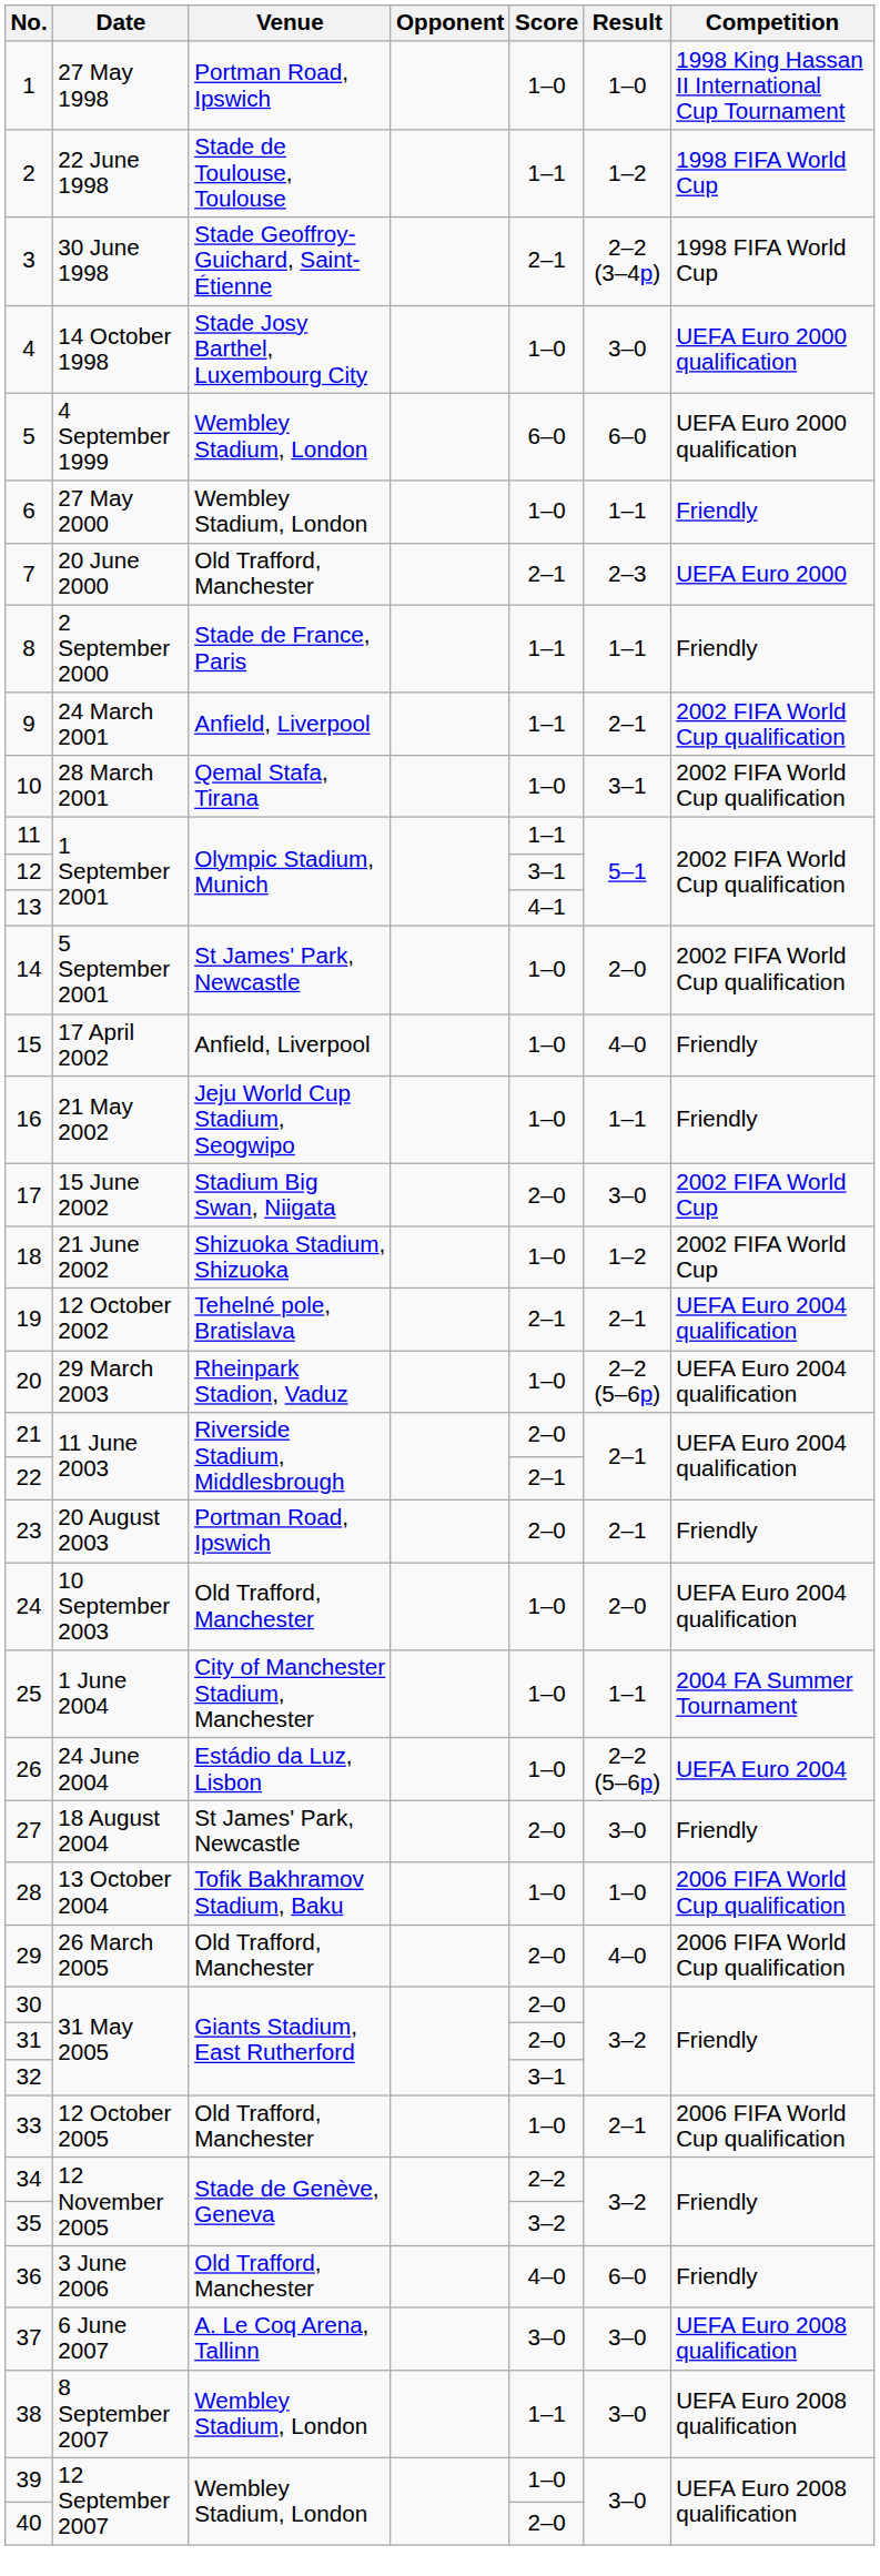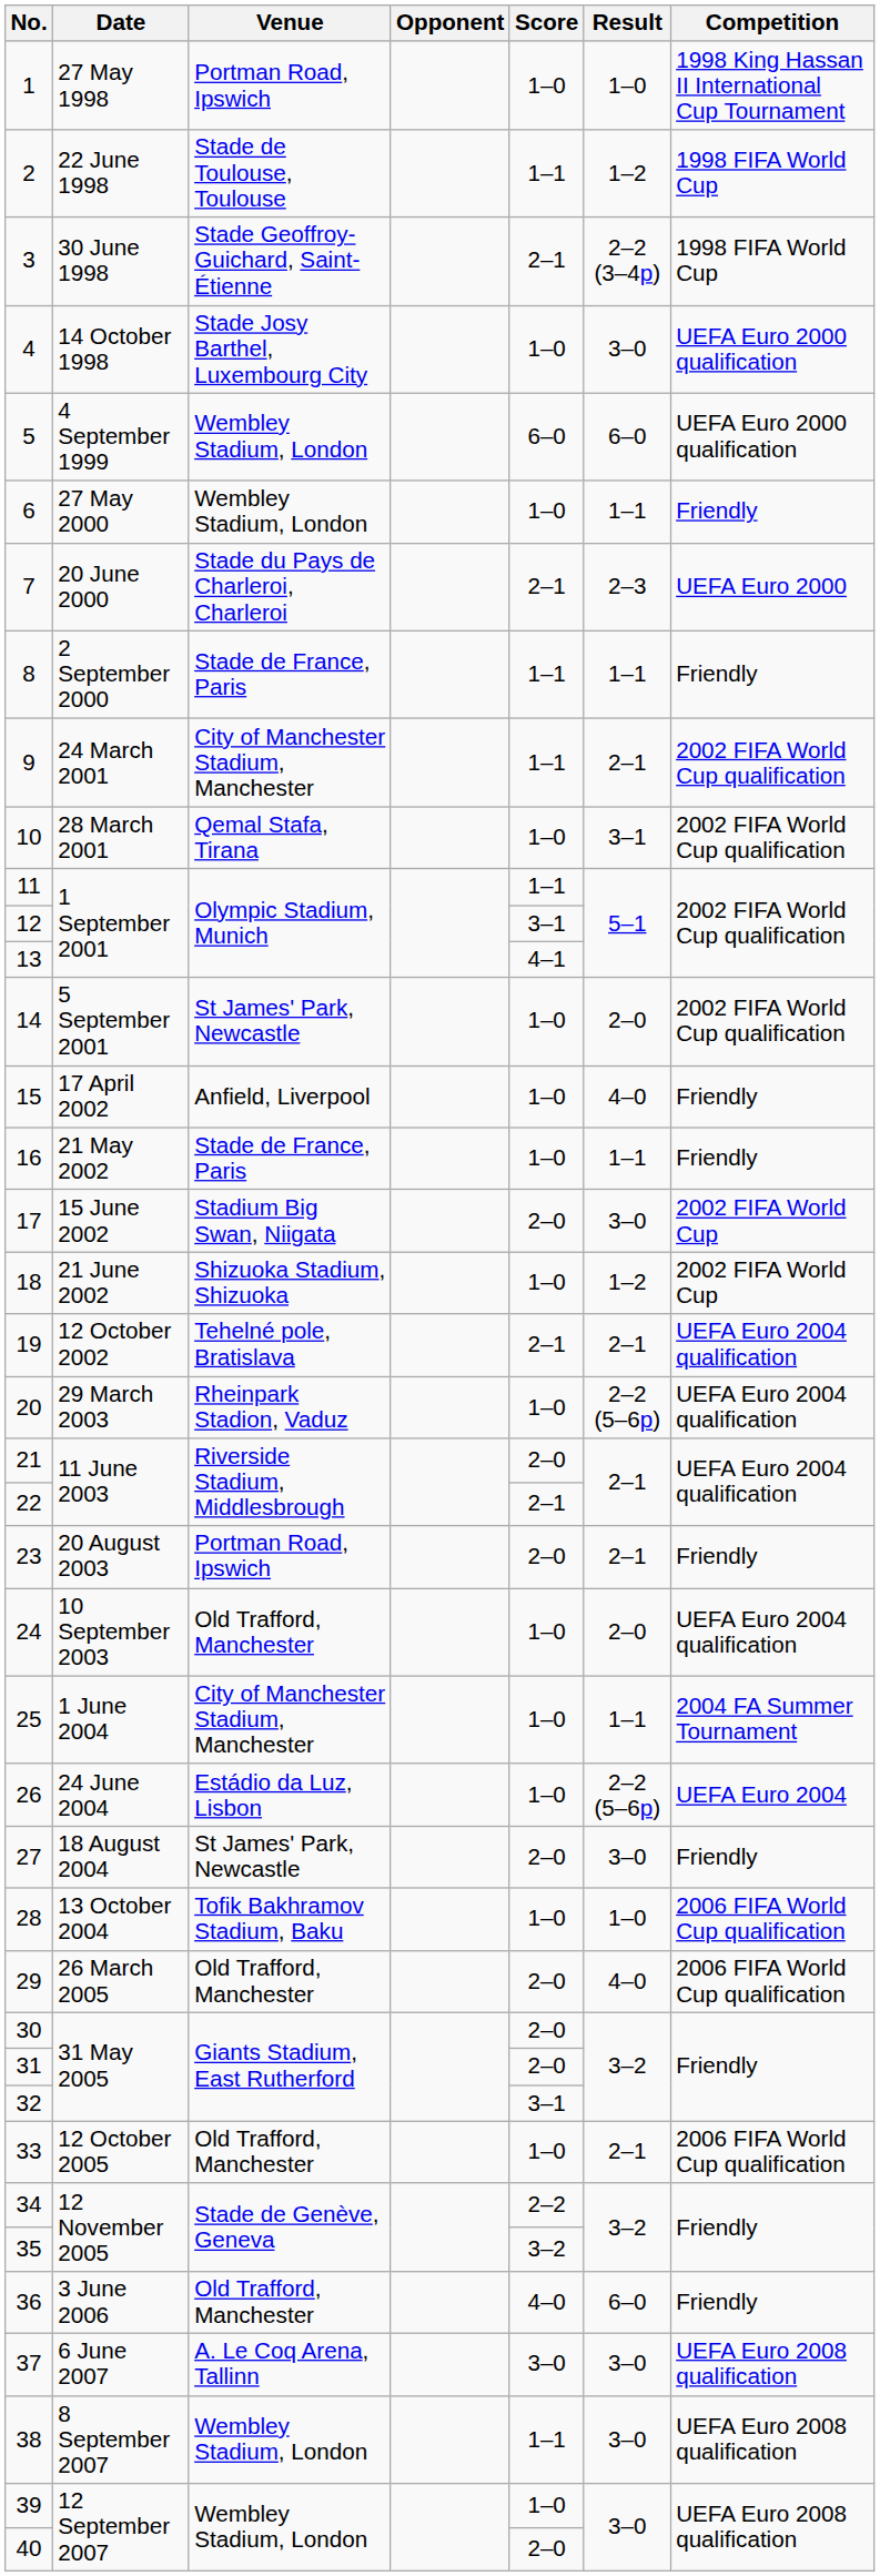 <table class="wikitable sortable">
 <tr>
 <th scope="col">No.</th>
 <th scope="col">Date</th>
 <th scope="col">Venue</th>
 <th scope="col">Opponent</th>
 <th scope="col">Score</th>
 <th scope="col">Result</th>
 <th scope="col">Competition</th>
 </tr>
 <tr>
 <td style="text-align:center">1</td>
 <td>27 May 1998</td>
 <td><a href='#'>Portman Road</a>, <a href='#'>Ipswich</a></td>
 <td></td>
 <td style="text-align:center">1–0</td>
 <td style="text-align:center">1–0</td>
 <td><a href='#'>1998 King Hassan II International Cup Tournament</a></td>
 </tr>
 <tr>
 <td style="text-align:center">2</td>
 <td>22 June 1998</td>
 <td><a href='#'>Stade de Toulouse</a>, <a href='#'>Toulouse</a></td>
 <td></td>
 <td style="text-align:center">1–1</td>
 <td style="text-align:center">1–2</td>
 <td><a href='#'>1998 FIFA World Cup</a></td>
 </tr>
 <tr>
 <td style="text-align:center">3</td>
 <td>30 June 1998</td>
 <td><a href='#'>Stade Geoffroy-Guichard</a>, <a href='#'>Saint-Étienne</a></td>
 <td></td>
 <td style="text-align:center">2–1</td>
 <td style="text-align:center">2–2 (3–4<a href='#'>p</a>)</td>
 <td>1998 FIFA World Cup</td>
 </tr>
 <tr>
 <td style="text-align:center">4</td>
 <td>14 October 1998</td>
 <td><a href='#'>Stade Josy Barthel</a>, <a href='#'>Luxembourg City</a></td>
 <td></td>
 <td style="text-align:center">1–0</td>
 <td style="text-align:center">3–0</td>
 <td><a href='#'>UEFA Euro 2000 qualification</a></td>
 </tr>
 <tr>
 <td style="text-align:center">5</td>
 <td>4 September 1999</td>
 <td><a href='#'>Wembley Stadium</a>, <a href='#'>London</a></td>
 <td></td>
 <td style="text-align:center">6–0</td>
 <td style="text-align:center">6–0</td>
 <td>UEFA Euro 2000 qualification</td>
 </tr>
 <tr>
 <td style="text-align:center">6</td>
 <td>27 May 2000</td>
 <td>Wembley Stadium, London</td>
 <td></td>
 <td style="text-align:center">1–0</td>
 <td style="text-align:center">1–1</td>
 <td><a href='#'>Friendly</a></td>
 </tr>
 <tr>
 <td style="text-align:center">7</td>
 <td>20 June 2000</td>
-<td>Old Trafford, Manchester</td>
+<td><a href='#'>Stade du Pays de Charleroi</a>, <a href='#'>Charleroi</a></td>
 <td></td>
 <td style="text-align:center">2–1</td>
 <td style="text-align:center">2–3</td>
 <td><a href='#'>UEFA Euro 2000</a></td>
 </tr>
 <tr>
 <td style="text-align:center">8</td>
 <td>2 September 2000</td>
 <td><a href='#'>Stade de France</a>, <a href='#'>Paris</a></td>
 <td></td>
 <td style="text-align:center">1–1</td>
 <td style="text-align:center">1–1</td>
 <td>Friendly</td>
 </tr>
 <tr>
 <td style="text-align:center">9</td>
 <td>24 March 2001</td>
-<td><a href='#'>Anfield</a>, <a href='#'>Liverpool</a></td>
+<td><a href='#'>City of Manchester Stadium</a>, Manchester</td>
 <td></td>
 <td style="text-align:center">1–1</td>
 <td style="text-align:center">2–1</td>
 <td><a href='#'>2002 FIFA World Cup qualification</a></td>
 </tr>
 <tr>
 <td style="text-align:center">10</td>
 <td>28 March 2001</td>
 <td><a href='#'>Qemal Stafa</a>, <a href='#'>Tirana</a></td>
 <td></td>
 <td style="text-align:center">1–0</td>
 <td style="text-align:center">3–1</td>
 <td>2002 FIFA World Cup qualification</td>
 </tr>
 <tr>
 <td style="text-align:center">11</td>
 <td rowspan="3">1 September 2001</td>
 <td rowspan="3"><a href='#'>Olympic Stadium</a>, <a href='#'>Munich</a></td>
 <td rowspan="3"></td>
 <td style="text-align:center">1–1</td>
 <td rowspan="3" style="text-align:center"><a href='#'>5–1</a></td>
 <td rowspan="3">2002 FIFA World Cup qualification</td>
 </tr>
 <tr>
 <td style="text-align:center">12</td>
 <td style="text-align:center">3–1</td>
 </tr>
 <tr>
 <td style="text-align:center">13</td>
 <td style="text-align:center">4–1</td>
 </tr>
 <tr>
 <td style="text-align:center">14</td>
 <td>5 September 2001</td>
 <td><a href='#'>St James' Park</a>, <a href='#'>Newcastle</a></td>
 <td></td>
 <td style="text-align:center">1–0</td>
 <td style="text-align:center">2–0</td>
 <td>2002 FIFA World Cup qualification</td>
 </tr>
 <tr>
 <td style="text-align:center">15</td>
 <td>17 April 2002</td>
 <td>Anfield, Liverpool</td>
 <td></td>
 <td style="text-align:center">1–0</td>
 <td style="text-align:center">4–0</td>
 <td>Friendly</td>
 </tr>
 <tr>
 <td style="text-align:center">16</td>
 <td>21 May 2002</td>
-<td><a href='#'>Jeju World Cup Stadium</a>, <a href='#'>Seogwipo</a></td>
+<td><a href='#'>Stade de France</a>, <a href='#'>Paris</a></td>
 <td></td>
 <td style="text-align:center">1–0</td>
 <td style="text-align:center">1–1</td>
 <td>Friendly</td>
 </tr>
 <tr>
 <td style="text-align:center">17</td>
 <td>15 June 2002</td>
 <td><a href='#'>Stadium Big Swan</a>, <a href='#'>Niigata</a></td>
 <td></td>
 <td style="text-align:center">2–0</td>
 <td style="text-align:center">3–0</td>
 <td><a href='#'>2002 FIFA World Cup</a></td>
 </tr>
 <tr>
 <td style="text-align:center">18</td>
 <td>21 June 2002</td>
 <td><a href='#'>Shizuoka Stadium</a>, <a href='#'>Shizuoka</a></td>
 <td></td>
 <td style="text-align:center">1–0</td>
 <td style="text-align:center">1–2</td>
 <td>2002 FIFA World Cup</td>
 </tr>
 <tr>
 <td style="text-align:center">19</td>
 <td>12 October 2002</td>
 <td><a href='#'>Tehelné pole</a>, <a href='#'>Bratislava</a></td>
 <td></td>
 <td style="text-align:center">2–1</td>
 <td style="text-align:center">2–1</td>
 <td><a href='#'>UEFA Euro 2004 qualification</a></td>
 </tr>
 <tr>
 <td style="text-align:center">20</td>
 <td>29 March 2003</td>
 <td><a href='#'>Rheinpark Stadion</a>, <a href='#'>Vaduz</a></td>
 <td></td>
 <td style="text-align:center">1–0</td>
 <td style="text-align:center">2–2 (5–6<a href='#'>p</a>)</td>
 <td>UEFA Euro 2004 qualification</td>
 </tr>
 <tr>
 <td style="text-align:center">21</td>
 <td rowspan="2">11 June 2003</td>
 <td rowspan="2"><a href='#'>Riverside Stadium</a>, <a href='#'>Middlesbrough</a></td>
 <td rowspan="2"></td>
 <td style="text-align:center">2–0</td>
 <td rowspan="2" style="text-align:center">2–1</td>
 <td rowspan="2">UEFA Euro 2004 qualification</td>
 </tr>
 <tr>
 <td style="text-align:center">22</td>
 <td style="text-align:center">2–1</td>
 </tr>
 <tr>
 <td style="text-align:center">23</td>
 <td>20 August 2003</td>
 <td><a href='#'>Portman Road</a>, <a href='#'>Ipswich</a></td>
 <td></td>
 <td style="text-align:center">2–0</td>
 <td style="text-align:center">2–1</td>
 <td>Friendly</td>
 </tr>
 <tr>
 <td style="text-align:center">24</td>
 <td>10 September 2003</td>
 <td>Old Trafford, <a href='#'>Manchester</a></td>
 <td></td>
 <td style="text-align:center">1–0</td>
 <td style="text-align:center">2–0</td>
 <td>UEFA Euro 2004 qualification</td>
 </tr>
 <tr>
 <td style="text-align:center">25</td>
 <td>1 June 2004</td>
 <td><a href='#'>City of Manchester Stadium</a>, Manchester</td>
 <td></td>
 <td style="text-align:center">1–0</td>
 <td style="text-align:center">1–1</td>
 <td><a href='#'>2004 FA Summer Tournament</a></td>
 </tr>
 <tr>
 <td style="text-align:center">26</td>
 <td>24 June 2004</td>
 <td><a href='#'>Estádio da Luz</a>, <a href='#'>Lisbon</a></td>
 <td></td>
 <td style="text-align:center">1–0</td>
 <td style="text-align:center">2–2 (5–6<a href='#'>p</a>)</td>
 <td><a href='#'>UEFA Euro 2004</a></td>
 </tr>
 <tr>
 <td style="text-align:center">27</td>
 <td>18 August 2004</td>
 <td>St James' Park, Newcastle</td>
 <td></td>
 <td style="text-align:center">2–0</td>
 <td style="text-align:center">3–0</td>
 <td>Friendly</td>
 </tr>
 <tr>
 <td style="text-align:center">28</td>
 <td>13 October 2004</td>
 <td><a href='#'>Tofik Bakhramov Stadium</a>, <a href='#'>Baku</a></td>
 <td></td>
 <td style="text-align:center">1–0</td>
 <td style="text-align:center">1–0</td>
 <td><a href='#'>2006 FIFA World Cup qualification</a></td>
 </tr>
 <tr>
 <td style="text-align:center">29</td>
 <td>26 March 2005</td>
 <td>Old Trafford, Manchester</td>
 <td></td>
 <td style="text-align:center">2–0</td>
 <td style="text-align:center">4–0</td>
 <td>2006 FIFA World Cup qualification</td>
 </tr>
 <tr>
 <td style="text-align:center">30</td>
 <td rowspan="3">31 May 2005</td>
 <td rowspan="3"><a href='#'>Giants Stadium</a>, <a href='#'>East Rutherford</a></td>
 <td rowspan="3"></td>
 <td style="text-align:center">2–0</td>
 <td rowspan="3" style="text-align:center">3–2</td>
 <td rowspan="3">Friendly</td>
 </tr>
 <tr>
 <td style="text-align:center">31</td>
 <td style="text-align:center">2–0</td>
 </tr>
 <tr>
 <td style="text-align:center">32</td>
 <td style="text-align:center">3–1</td>
 </tr>
 <tr>
 <td style="text-align:center">33</td>
 <td>12 October 2005</td>
 <td>Old Trafford, Manchester</td>
 <td></td>
 <td style="text-align:center">1–0</td>
 <td style="text-align:center">2–1</td>
 <td>2006 FIFA World Cup qualification</td>
 </tr>
 <tr>
 <td style="text-align:center">34</td>
 <td rowspan="2">12 November 2005</td>
 <td rowspan="2"><a href='#'>Stade de Genève</a>, <a href='#'>Geneva</a></td>
 <td rowspan="2"></td>
 <td style="text-align:center">2–2</td>
 <td rowspan="2" style="text-align:center">3–2</td>
 <td rowspan="2">Friendly</td>
 </tr>
 <tr>
 <td style="text-align:center">35</td>
 <td style="text-align:center">3–2</td>
 </tr>
 <tr>
 <td style="text-align:center">36</td>
 <td>3 June 2006</td>
 <td><a href='#'>Old Trafford</a>, Manchester</td>
 <td></td>
 <td style="text-align:center">4–0</td>
 <td style="text-align:center">6–0</td>
 <td>Friendly</td>
 </tr>
 <tr>
 <td style="text-align:center">37</td>
 <td>6 June 2007</td>
 <td><a href='#'>A. Le Coq Arena</a>, <a href='#'>Tallinn</a></td>
 <td></td>
 <td style="text-align:center">3–0</td>
 <td style="text-align:center">3–0</td>
 <td><a href='#'>UEFA Euro 2008 qualification</a></td>
 </tr>
 <tr>
 <td style="text-align:center">38</td>
 <td>8 September 2007</td>
 <td><a href='#'>Wembley Stadium</a>, London</td>
 <td></td>
 <td style="text-align:center">1–1</td>
 <td style="text-align:center">3–0</td>
 <td>UEFA Euro 2008 qualification</td>
 </tr>
 <tr>
 <td style="text-align:center">39</td>
 <td rowspan="2">12 September 2007</td>
 <td rowspan="2">Wembley Stadium, London</td>
 <td rowspan="2"></td>
 <td style="text-align:center">1–0</td>
 <td rowspan="2" style="text-align:center">3–0</td>
 <td rowspan="2">UEFA Euro 2008 qualification</td>
 </tr>
 <tr>
 <td style="text-align:center">40</td>
 <td style="text-align:center">2–0</td>
 </tr>
 </table>
